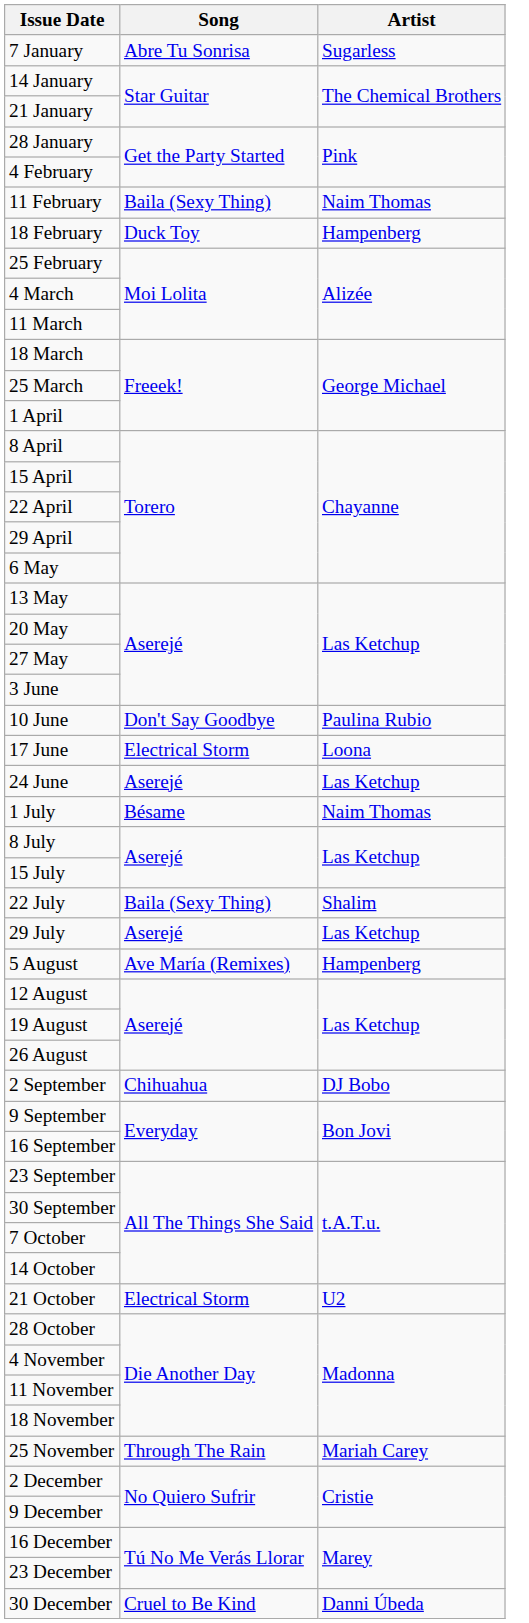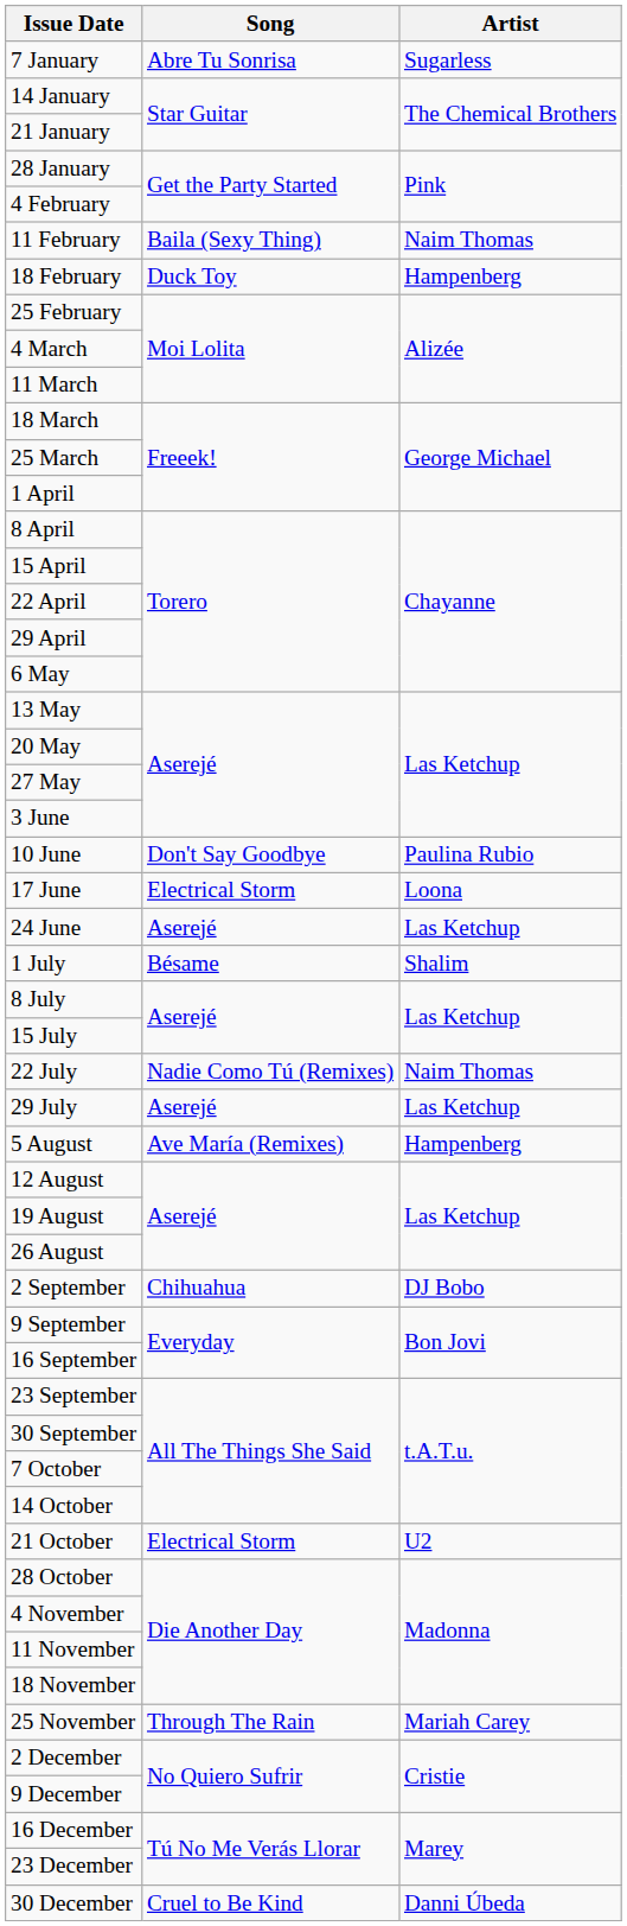 <table class="wikitable">
 <tr>
 <th>Issue Date</th>
 <th>Song</th>
 <th>Artist</th>
 </tr>
 <tr>
 <td>7 January</td>
 <td rowspan=1><a href='#'>Abre Tu Sonrisa</a></td>
 <td rowspan=1><a href='#'>Sugarless</a></td>
 </tr>
 <tr>
 <td>14 January</td>
 <td rowspan=2><a href='#'>Star Guitar</a></td>
 <td rowspan=2><a href='#'>The Chemical Brothers</a></td>
 </tr>
 <tr>
 <td>21 January</td>
 </tr>
 <tr>
 <td>28 January</td>
 <td rowspan=2><a href='#'>Get the Party Started</a></td>
 <td rowspan=2><a href='#'>Pink</a></td>
 </tr>
 <tr>
 <td>4 February</td>
 </tr>
 <tr>
 <td>11 February</td>
 <td rowspan=1><a href='#'>Baila (Sexy Thing)</a></td>
 <td rowspan=1><a href='#'>Naim Thomas</a></td>
 </tr>
 <tr>
 <td>18 February</td>
 <td rowspan=1><a href='#'>Duck Toy</a></td>
 <td rowspan=1><a href='#'>Hampenberg</a></td>
 </tr>
 <tr>
 <td>25 February</td>
 <td rowspan=3><a href='#'>Moi Lolita</a></td>
 <td rowspan=3><a href='#'>Alizée</a></td>
 </tr>
 <tr>
 <td>4 March</td>
 </tr>
 <tr>
 <td>11 March</td>
 </tr>
 <tr>
 <td>18 March</td>
 <td rowspan=3><a href='#'>Freeek!</a></td>
 <td rowspan=3><a href='#'>George Michael</a></td>
 </tr>
 <tr>
 <td>25 March</td>
 </tr>
 <tr>
 <td>1 April</td>
 </tr>
 <tr>
 <td>8 April</td>
 <td rowspan=5><a href='#'>Torero</a></td>
 <td rowspan=5><a href='#'>Chayanne</a></td>
 </tr>
 <tr>
 <td>15 April</td>
 </tr>
 <tr>
 <td>22 April</td>
 </tr>
 <tr>
 <td>29 April</td>
 </tr>
 <tr>
 <td>6  May</td>
 </tr>
 <tr>
 <td>13 May</td>
 <td rowspan=4><a href='#'>Aserejé</a></td>
 <td rowspan=4><a href='#'>Las Ketchup</a></td>
 </tr>
 <tr>
 <td>20 May</td>
 </tr>
 <tr>
 <td>27 May</td>
 </tr>
 <tr>
 <td>3 June</td>
 </tr>
 <tr>
 <td>10 June</td>
 <td rowspan=1><a href='#'>Don't Say Goodbye</a></td>
 <td rowspan=1><a href='#'>Paulina Rubio</a></td>
 </tr>
 <tr>
 <td>17 June</td>
 <td rowspan=1><a href='#'>Electrical Storm</a></td>
 <td rowspan=1><a href='#'>Loona</a></td>
 </tr>
 <tr>
 <td>24 June</td>
 <td rowspan=1><a href='#'>Aserejé</a></td>
 <td rowspan=1><a href='#'>Las Ketchup</a></td>
 </tr>
 <tr>
 <td>1 July</td>
 <td rowspan=1><a href='#'>Bésame</a></td>
-<td rowspan=1><a href='#'>Naim Thomas</a></td>
+<td rowspan=1><a href='#'>Shalim</a></td>
 </tr>
 <tr>
 <td>8 July</td>
 <td rowspan=2><a href='#'>Aserejé</a></td>
 <td rowspan=2><a href='#'>Las Ketchup</a></td>
 </tr>
 <tr>
 <td>15 July</td>
 </tr>
 <tr>
 <td>22 July</td>
-<td rowspan=1><a href='#'>Baila (Sexy Thing)</a></td>
-<td rowspan=1><a href='#'>Shalim</a></td>
+<td rowspan=1><a href='#'>Nadie Como Tú (Remixes)</a></td>
+<td rowspan=1><a href='#'>Naim Thomas</a></td>
 </tr>
 <tr>
 <td>29 July</td>
 <td rowspan=1><a href='#'>Aserejé</a></td>
 <td rowspan=1><a href='#'>Las Ketchup</a></td>
 </tr>
 <tr>
 <td>5 August</td>
 <td rowspan=1><a href='#'>Ave María (Remixes)</a></td>
 <td rowspan=1><a href='#'>Hampenberg</a></td>
 </tr>
 <tr>
 <td>12 August</td>
 <td rowspan=3><a href='#'>Aserejé</a></td>
 <td rowspan=3><a href='#'>Las Ketchup</a></td>
 </tr>
 <tr>
 <td>19 August</td>
 </tr>
 <tr>
 <td>26 August</td>
 </tr>
 <tr>
 <td>2 September</td>
 <td rowspan=1><a href='#'>Chihuahua</a></td>
 <td rowspan=1><a href='#'>DJ Bobo</a></td>
 </tr>
 <tr>
 <td>9 September</td>
 <td rowspan=2><a href='#'>Everyday</a></td>
 <td rowspan=2><a href='#'>Bon Jovi</a></td>
 </tr>
 <tr>
 <td>16 September</td>
 </tr>
 <tr>
 <td>23 September</td>
 <td rowspan=4><a href='#'>All The Things She Said</a></td>
 <td rowspan=4><a href='#'>t.A.T.u.</a></td>
 </tr>
 <tr>
 <td>30 September</td>
 </tr>
 <tr>
 <td>7 October</td>
 </tr>
 <tr>
 <td>14 October</td>
 </tr>
 <tr>
 <td>21 October</td>
 <td rowspan=1><a href='#'>Electrical Storm</a></td>
 <td rowspan=1><a href='#'>U2</a></td>
 </tr>
 <tr>
 <td>28 October</td>
 <td rowspan=4><a href='#'>Die Another Day</a></td>
 <td rowspan=4><a href='#'>Madonna</a></td>
 </tr>
 <tr>
 <td>4 November</td>
 </tr>
 <tr>
 <td>11 November</td>
 </tr>
 <tr>
 <td>18 November</td>
 </tr>
 <tr>
 <td>25 November</td>
 <td rowspan=1><a href='#'>Through The Rain</a></td>
 <td rowspan=1><a href='#'>Mariah Carey</a></td>
 </tr>
 <tr>
 <td>2 December</td>
 <td rowspan=2><a href='#'>No Quiero Sufrir</a></td>
 <td rowspan=2><a href='#'>Cristie</a></td>
 </tr>
 <tr>
 <td>9 December</td>
 </tr>
 <tr>
 <td>16 December</td>
 <td rowspan=2><a href='#'>Tú No Me Verás Llorar</a></td>
 <td rowspan=2><a href='#'>Marey</a></td>
 </tr>
 <tr>
 <td>23 December</td>
 </tr>
 <tr>
 <td>30 December</td>
 <td rowspan=1><a href='#'>Cruel to Be Kind</a></td>
 <td rowspan=1><a href='#'>Danni Úbeda</a></td>
 </tr>
 </table>
